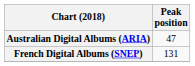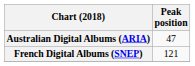 <table class="wikitable sortable plainrowheaders" style="text-align:center">
 <tr>
 <th scope="col">Chart (2018)</th>
 <th scope="col">Peak<br>position</th>
 </tr>
 <tr>
 <th scope="row">Australian Digital Albums (<a href='#'>ARIA</a>)</th>
 <td>47</td>
 </tr>
 <tr>
 <th scope="row">French Digital Albums (<a href='#'>SNEP</a>)</th>
-<td>131</td>
+<td>121</td>
 </tr>
 <tr>
 </tr>
 </table>
